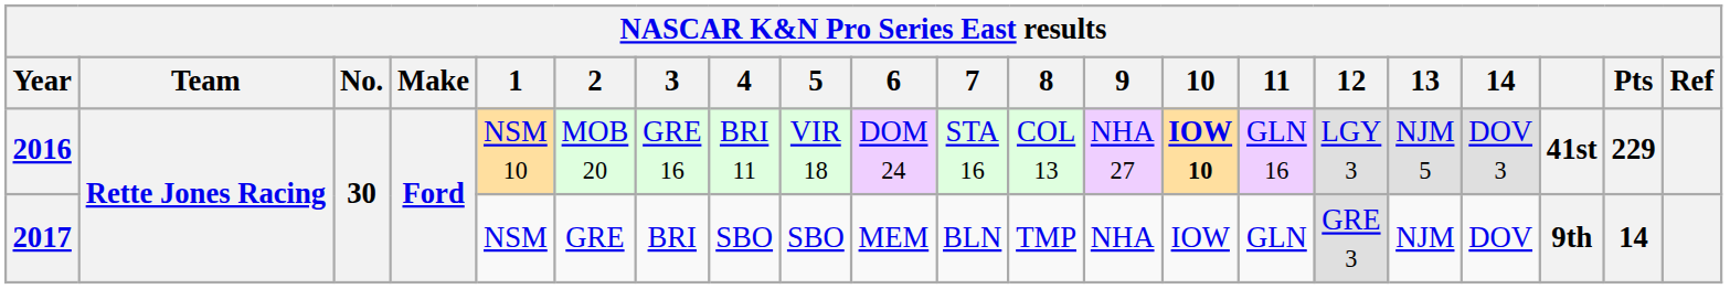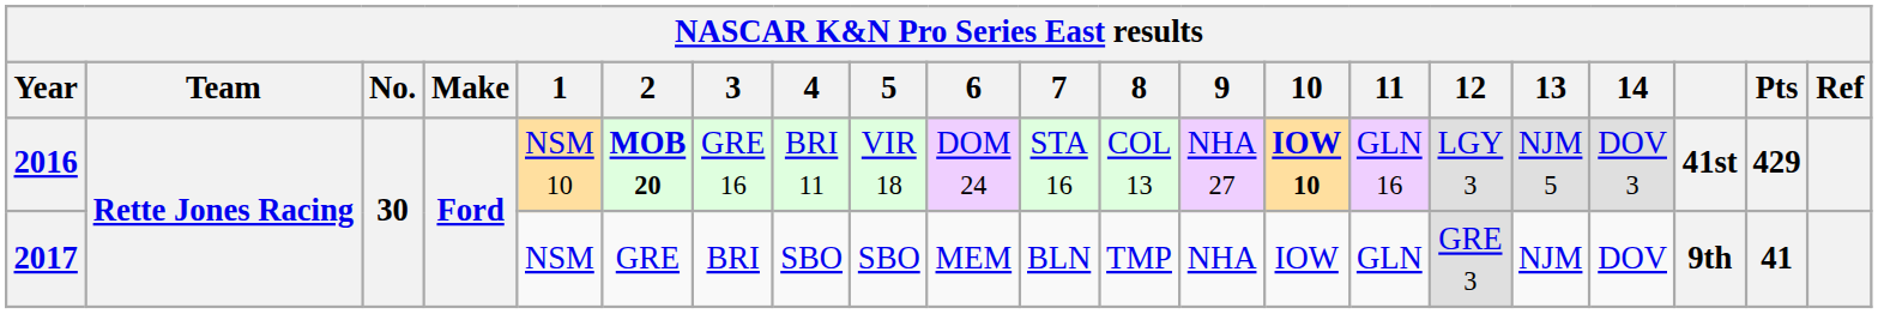 <table class="wikitable" style="text-align:center; font-size:75%">
 <tr>
 <th colspan=45><a href='#'>NASCAR K&N Pro Series East</a> results</th>
 </tr>
 <tr>
 <th>Year</th>
 <th>Team</th>
 <th>No.</th>
 <th>Make</th>
 <th>1</th>
 <th>2</th>
 <th>3</th>
 <th>4</th>
 <th>5</th>
 <th>6</th>
 <th>7</th>
 <th>8</th>
 <th>9</th>
 <th>10</th>
 <th>11</th>
 <th>12</th>
 <th>13</th>
 <th>14</th>
 <th></th>
 <th>Pts</th>
 <th>Ref</th>
 </tr>
 <tr>
 <th><a href='#'>2016</a></th>
 <th rowspan=2><a href='#'>Rette Jones Racing</a></th>
 <th rowspan=2>30</th>
 <th rowspan=2><a href='#'>Ford</a></th>
 <td style="background:#FFDF9F;"><a href='#'>NSM</a><br><small>10</small></td>
-<td style="background:#DFFFDF;"><a href='#'>MOB</a><br><small>20</small></td>
+<td style="background:#DFFFDF;"><strong><a href='#'>MOB</a><br><small>20</small></strong></td>
 <td style="background:#DFFFDF;"><a href='#'>GRE</a><br><small>16</small></td>
 <td style="background:#DFFFDF;"><a href='#'>BRI</a><br><small>11</small></td>
 <td style="background:#DFFFDF;"><a href='#'>VIR</a><br><small>18</small></td>
 <td style="background:#EFCFFF;"><a href='#'>DOM</a><br><small>24</small></td>
 <td style="background:#DFFFDF;"><a href='#'>STA</a><br><small>16</small></td>
 <td style="background:#DFFFDF;"><a href='#'>COL</a><br><small>13</small></td>
 <td style="background:#EFCFFF;"><a href='#'>NHA</a><br><small>27</small></td>
 <td style="background:#FFDF9F;"><strong><a href='#'>IOW</a><br><small>10</small></strong></td>
 <td style="background:#EFCFFF;"><a href='#'>GLN</a><br><small>16</small></td>
 <td style="background:#DFDFDF;"><a href='#'>LGY</a><br><small>3</small></td>
 <td style="background:#DFDFDF;"><a href='#'>NJM</a><br><small>5</small></td>
 <td style="background:#DFDFDF;"><a href='#'>DOV</a><br><small>3</small></td>
 <th>41st</th>
-<th>229</th>
+<th>429</th>
 <th></th>
 </tr>
 <tr>
 <th><a href='#'>2017</a></th>
 <td><a href='#'>NSM</a></td>
 <td><a href='#'>GRE</a></td>
 <td><a href='#'>BRI</a></td>
 <td><a href='#'>SBO</a></td>
 <td><a href='#'>SBO</a></td>
 <td><a href='#'>MEM</a></td>
 <td><a href='#'>BLN</a></td>
 <td><a href='#'>TMP</a></td>
 <td><a href='#'>NHA</a></td>
 <td><a href='#'>IOW</a></td>
 <td><a href='#'>GLN</a></td>
 <td style="background:#DFDFDF;"><a href='#'>GRE</a><br><small>3</small></td>
 <td><a href='#'>NJM</a></td>
 <td><a href='#'>DOV</a></td>
 <th>9th</th>
-<th>14</th>
+<th>41</th>
 <th></th>
 </tr>
 </table>
